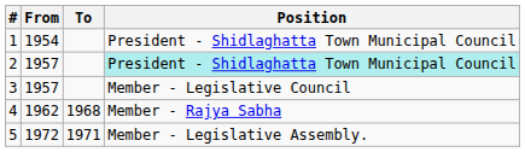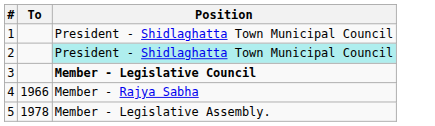 <table class="wikitable sortable">
 <tr>
 <th>#</th>
-<th>From</th>
 <th>To</th>
 <th>Position</th>
 </tr>
 <tr>
 <td>1</td>
-<td>1954</td>
 <td></td>
 <td>President - <a href='#'>Shidlaghatta</a> Town Municipal Council</td>
 </tr>
 <tr>
 <td>2</td>
-<td>1957</td>
 <td></td>
 <td style="background: paleturquoise;">President - <a href='#'>Shidlaghatta</a> Town Municipal Council</td>
 </tr>
 <tr>
 <td>3</td>
-<td>1957</td>
 <td></td>
-<td>Member - Legislative Council</td>
+<td><strong>Member - Legislative Council</strong></td>
 </tr>
 <tr>
 <td>4</td>
-<td>1962</td>
-<td>1968</td>
+<td>1966</td>
 <td>Member - <a href='#'>Rajya Sabha</a></td>
 </tr>
 <tr>
 <td>5</td>
-<td>1972</td>
-<td>1971</td>
+<td>1978</td>
 <td>Member - Legislative Assembly.</td>
 </tr>
 </table>
